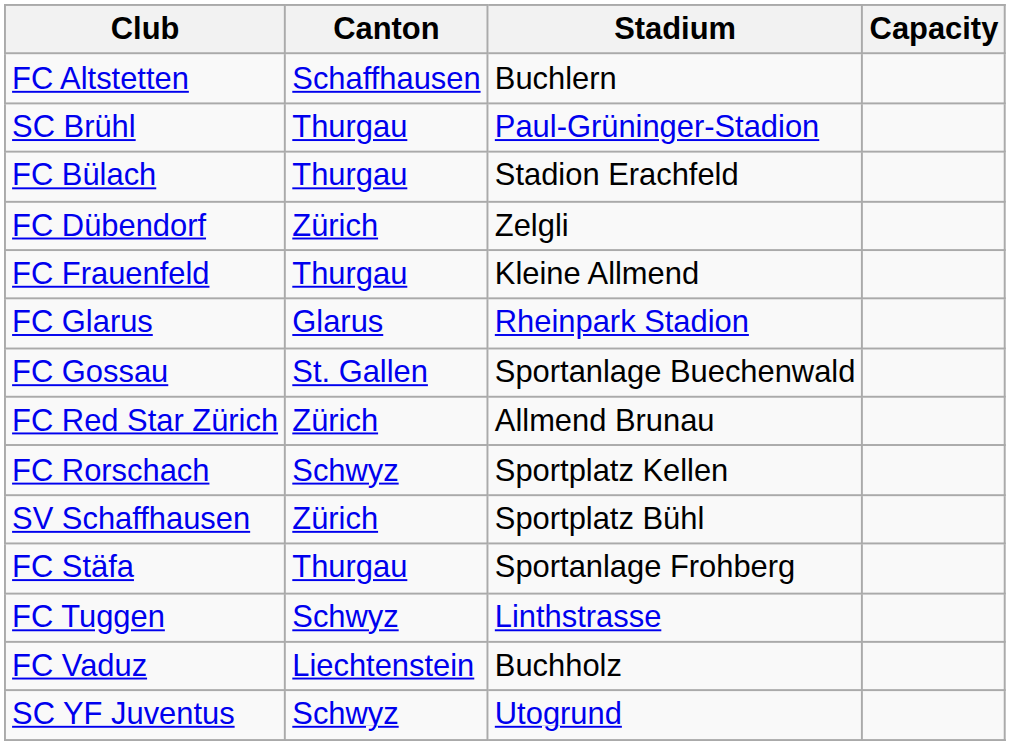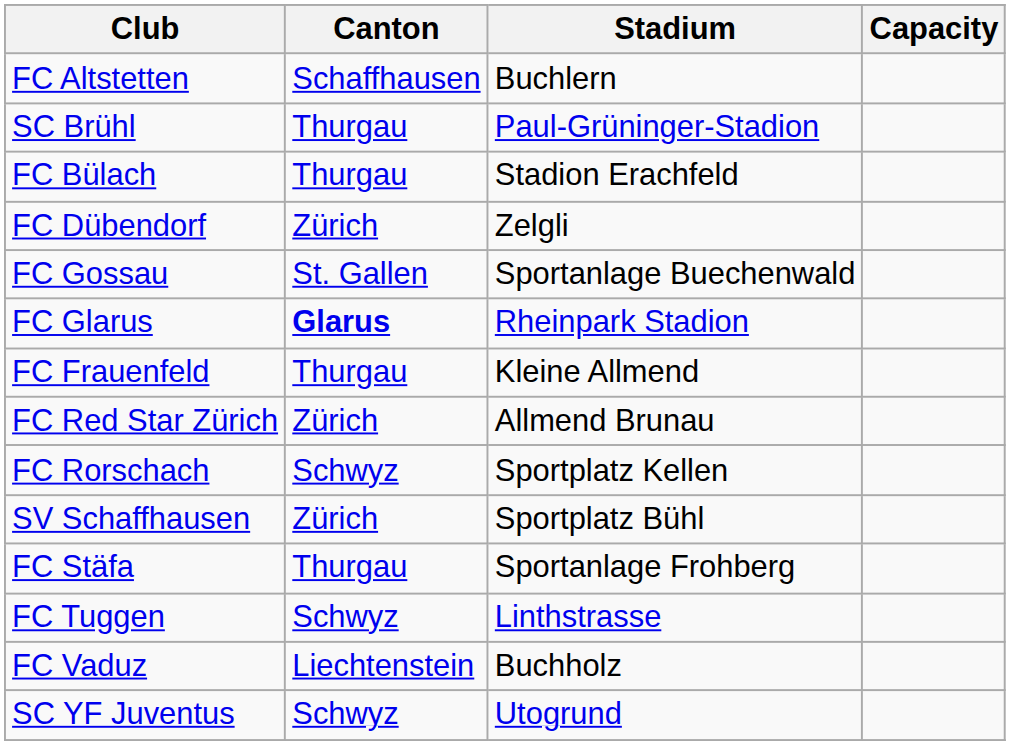 <table class="wikitable">
 <tr>
 <th>Club</th>
 <th>Canton</th>
 <th>Stadium</th>
 <th>Capacity</th>
 </tr>
 <tr>
 <td><a href='#'>FC Altstetten</a></td>
 <td><a href='#'>Schaffhausen</a></td>
 <td>Buchlern</td>
 <td></td>
 </tr>
 <tr>
 <td><a href='#'>SC Brühl</a></td>
 <td><a href='#'>Thurgau</a></td>
 <td><a href='#'>Paul-Grüninger-Stadion</a></td>
 <td></td>
 </tr>
 <tr>
 <td><a href='#'>FC Bülach</a></td>
 <td><a href='#'>Thurgau</a></td>
 <td>Stadion Erachfeld</td>
 <td></td>
 </tr>
 <tr>
 <td><a href='#'>FC Dübendorf</a></td>
 <td><a href='#'>Zürich</a></td>
 <td>Zelgli</td>
 <td></td>
 </tr>
 <tr>
-<td><a href='#'>FC Frauenfeld</a></td>
-<td><a href='#'>Thurgau</a></td>
-<td>Kleine Allmend</td>
+<td><a href='#'>FC Gossau</a></td>
+<td><a href='#'>St. Gallen</a></td>
+<td>Sportanlage Buechenwald</td>
 <td></td>
 </tr>
 <tr>
 <td><a href='#'>FC Glarus</a></td>
-<td><a href='#'>Glarus</a></td>
+<td><strong><a href='#'>Glarus</a></strong></td>
 <td><a href='#'>Rheinpark Stadion</a></td>
 <td></td>
 </tr>
 <tr>
-<td><a href='#'>FC Gossau</a></td>
-<td><a href='#'>St. Gallen</a></td>
-<td>Sportanlage Buechenwald</td>
+<td><a href='#'>FC Frauenfeld</a></td>
+<td><a href='#'>Thurgau</a></td>
+<td>Kleine Allmend</td>
 <td></td>
 </tr>
 <tr>
 <td><a href='#'>FC Red Star Zürich</a></td>
 <td><a href='#'>Zürich</a></td>
 <td>Allmend Brunau</td>
 <td></td>
 </tr>
 <tr>
 <td><a href='#'>FC Rorschach</a></td>
 <td><a href='#'>Schwyz</a></td>
 <td>Sportplatz Kellen</td>
 <td></td>
 </tr>
 <tr>
 <td><a href='#'>SV Schaffhausen</a></td>
 <td><a href='#'>Zürich</a></td>
 <td>Sportplatz Bühl</td>
 <td></td>
 </tr>
 <tr>
 <td><a href='#'>FC Stäfa</a></td>
 <td><a href='#'>Thurgau</a></td>
 <td>Sportanlage Frohberg</td>
 <td></td>
 </tr>
 <tr>
 <td><a href='#'>FC Tuggen</a></td>
 <td><a href='#'>Schwyz</a></td>
 <td><a href='#'>Linthstrasse</a></td>
 <td></td>
 </tr>
 <tr>
 <td><a href='#'>FC Vaduz</a></td>
 <td> <a href='#'>Liechtenstein</a></td>
 <td>Buchholz</td>
 <td></td>
 </tr>
 <tr>
 <td><a href='#'>SC YF Juventus</a></td>
 <td><a href='#'>Schwyz</a></td>
 <td><a href='#'>Utogrund</a></td>
 <td></td>
 </tr>
 <tr>
 </tr>
 </table>
